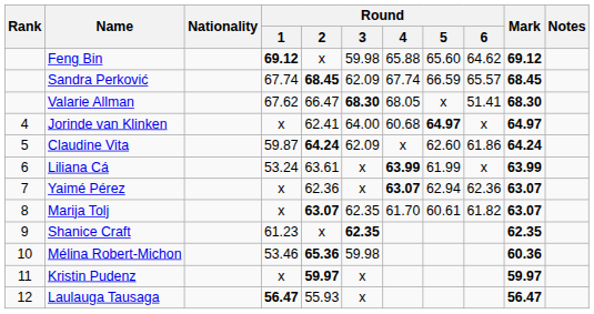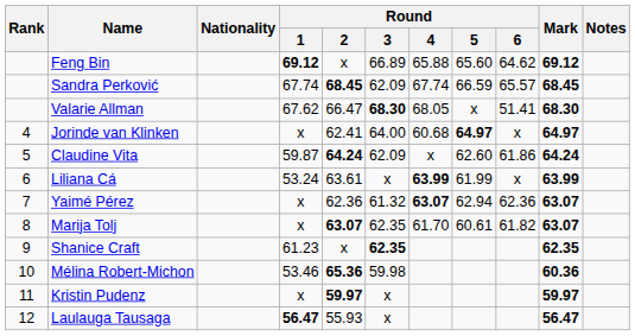 <table class="wikitable sortable" style="text-align:center">
 <tr>
 <th rowspan=2>Rank</th>
 <th rowspan=2>Name</th>
 <th rowspan=2>Nationality</th>
 <th colspan=6>Round</th>
 <th rowspan=2>Mark</th>
 <th rowspan=2>Notes</th>
 </tr>
 <tr>
 <th>1</th>
 <th>2</th>
 <th>3</th>
 <th>4</th>
 <th>5</th>
 <th>6</th>
 </tr>
 <tr>
 <td></td>
 <td align=left><a href='#'>Feng Bin</a></td>
 <td align=left></td>
 <td><strong>69.12</strong></td>
 <td>x</td>
-<td>59.98</td>
+<td>66.89</td>
 <td>65.88</td>
 <td>65.60</td>
 <td>64.62</td>
 <td><strong>69.12</strong></td>
 <td></td>
 </tr>
 <tr>
 <td></td>
 <td align=left><a href='#'>Sandra Perković</a></td>
 <td align=left></td>
 <td>67.74</td>
 <td><strong>68.45</strong></td>
 <td>62.09</td>
 <td>67.74</td>
 <td>66.59</td>
 <td>65.57</td>
 <td><strong>68.45</strong></td>
 <td></td>
 </tr>
 <tr>
 <td></td>
 <td align=left><a href='#'>Valarie Allman</a></td>
 <td align=left></td>
 <td>67.62</td>
 <td>66.47</td>
 <td><strong>68.30</strong></td>
 <td>68.05</td>
 <td>x</td>
 <td>51.41</td>
 <td><strong>68.30</strong></td>
 <td></td>
 </tr>
 <tr>
 <td>4</td>
 <td align=left><a href='#'>Jorinde van Klinken</a></td>
 <td align=left></td>
 <td>x</td>
 <td>62.41</td>
 <td>64.00</td>
 <td>60.68</td>
 <td><strong>64.97</strong></td>
 <td>x</td>
 <td><strong>64.97</strong></td>
 <td></td>
 </tr>
 <tr>
 <td>5</td>
 <td align=left><a href='#'>Claudine Vita</a></td>
 <td align=left></td>
 <td>59.87</td>
 <td><strong>64.24</strong></td>
 <td>62.09</td>
 <td>x</td>
 <td>62.60</td>
 <td>61.86</td>
 <td><strong>64.24</strong></td>
 <td></td>
 </tr>
 <tr>
 <td>6</td>
 <td align=left><a href='#'>Liliana Cá</a></td>
 <td align=left></td>
 <td>53.24</td>
 <td>63.61</td>
 <td>x</td>
 <td><strong>63.99</strong></td>
 <td>61.99</td>
 <td>x</td>
 <td><strong>63.99</strong></td>
 <td></td>
 </tr>
 <tr>
 <td>7</td>
 <td align=left><a href='#'>Yaimé Pérez</a></td>
 <td align=left></td>
 <td>x</td>
 <td>62.36</td>
-<td>x</td>
+<td>61.32</td>
 <td><strong>63.07</strong></td>
 <td>62.94</td>
 <td>62.36</td>
 <td><strong>63.07</strong></td>
 <td></td>
 </tr>
 <tr>
 <td>8</td>
 <td align=left><a href='#'>Marija Tolj</a></td>
 <td align=left></td>
 <td>x</td>
 <td><strong>63.07</strong></td>
 <td>62.35</td>
 <td>61.70</td>
 <td>60.61</td>
 <td>61.82</td>
 <td><strong>63.07</strong></td>
 <td></td>
 </tr>
 <tr>
 <td>9</td>
 <td align=left><a href='#'>Shanice Craft</a></td>
 <td align=left></td>
 <td>61.23</td>
 <td>x</td>
 <td><strong>62.35</strong></td>
 <td></td>
 <td></td>
 <td></td>
 <td><strong>62.35</strong></td>
 <td></td>
 </tr>
 <tr>
 <td>10</td>
 <td align=left><a href='#'>Mélina Robert-Michon</a></td>
 <td align=left></td>
 <td>53.46</td>
 <td><strong>65.36</strong></td>
 <td>59.98</td>
 <td></td>
 <td></td>
 <td></td>
 <td><strong>60.36</strong></td>
 <td></td>
 </tr>
 <tr>
 <td>11</td>
 <td align=left><a href='#'>Kristin Pudenz</a></td>
 <td align=left></td>
 <td>x</td>
 <td><strong>59.97</strong></td>
 <td>x</td>
 <td></td>
 <td></td>
 <td></td>
 <td><strong>59.97</strong></td>
 <td></td>
 </tr>
 <tr>
 <td>12</td>
 <td align=left><a href='#'>Laulauga Tausaga</a></td>
 <td align=left></td>
 <td><strong>56.47</strong></td>
 <td>55.93</td>
 <td>x</td>
 <td></td>
 <td></td>
 <td></td>
 <td><strong>56.47</strong></td>
 <td></td>
 </tr>
 </table>
